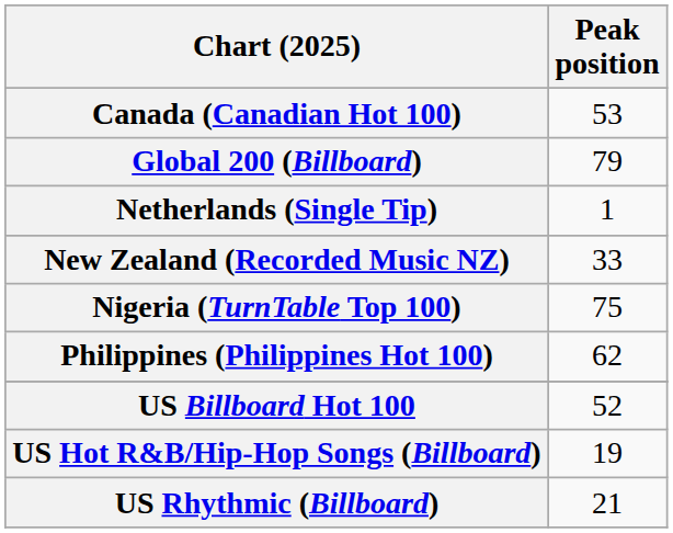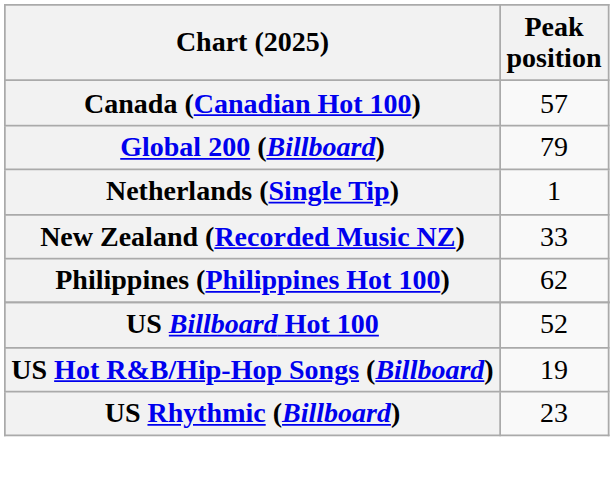 <table class="wikitable sortable plainrowheaders" style="text-align:center">
 <tr>
 <th scope="col">Chart (2025)</th>
 <th scope="col">Peak<br>position</th>
 </tr>
 <tr>
 <th scope="row">Canada (<a href='#'>Canadian Hot 100</a>)</th>
-<td>53</td>
+<td>57</td>
 </tr>
 <tr>
 <th scope="row"><a href='#'>Global 200</a> (<em><a href='#'>Billboard</a></em>)</th>
 <td>79</td>
 </tr>
 <tr>
 <th scope="row">Netherlands (<a href='#'>Single Tip</a>)</th>
 <td>1</td>
 </tr>
 <tr>
 <th scope="row">New Zealand (<a href='#'>Recorded Music NZ</a>)</th>
 <td>33</td>
-</tr>
-<tr>
-<th scope="row">Nigeria (<a href='#'><em>TurnTable</em> Top 100</a>)</th>
-<td>75</td>
 </tr>
 <tr>
 <th scope="row">Philippines (<a href='#'>Philippines Hot 100</a>)</th>
 <td>62</td>
 </tr>
 <tr>
 </tr>
 <tr>
 <th scope="row">US <a href='#'><em>Billboard</em> Hot 100</a></th>
 <td>52</td>
 </tr>
 <tr>
 <th scope="row">US <a href='#'>Hot R&B/Hip-Hop Songs</a> (<em><a href='#'>Billboard</a></em>)</th>
 <td>19</td>
 </tr>
 <tr>
 <th scope="row">US <a href='#'>Rhythmic</a> (<em><a href='#'>Billboard</a></em>)</th>
-<td>21</td>
+<td>23</td>
 </tr>
 </table>
